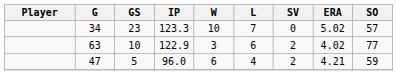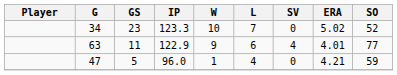 <table class="wikitable sortable">
 <tr>
 <th bgcolor="#DDDDFF" width="16%">Player</th>
 <th bgcolor="#DDDDFF" width="9%">G</th>
 <th bgcolor="#DDDDFF" width="9%">GS</th>
 <th bgcolor="#DDDDFF" width="9%">IP</th>
 <th bgcolor="#DDDDFF" width="9%">W</th>
 <th bgcolor="#DDDDFF" width="9%">L</th>
 <th bgcolor="#DDDDFF" width="9%">SV</th>
 <th bgcolor="#DDDDFF" width="9%">ERA</th>
 <th bgcolor="#DDDDFF" width="9%">SO</th>
 </tr>
 <tr align="center">
 <td></td>
 <td>34</td>
 <td>23</td>
 <td>123.3</td>
 <td>10</td>
 <td>7</td>
 <td>0</td>
 <td>5.02</td>
-<td>57</td>
+<td>52</td>
 </tr>
 <tr align=center>
 <td></td>
 <td>63</td>
-<td>10</td>
+<td>11</td>
 <td>122.9</td>
-<td>3</td>
+<td>9</td>
 <td>6</td>
-<td>2</td>
-<td>4.02</td>
+<td>4</td>
+<td>4.01</td>
 <td>77</td>
 </tr>
 <tr align=center>
 <td></td>
 <td>47</td>
 <td>5</td>
 <td>96.0</td>
-<td>6</td>
+<td>1</td>
 <td>4</td>
-<td>2</td>
+<td>0</td>
 <td>4.21</td>
 <td>59</td>
 </tr>
 <tr align="center">
 </tr>
 </table>
